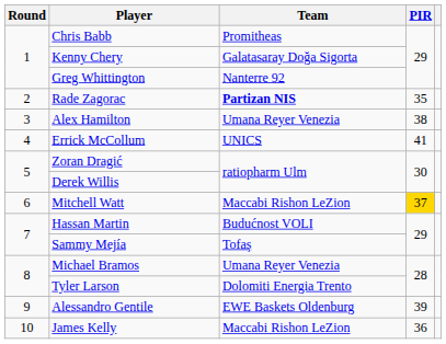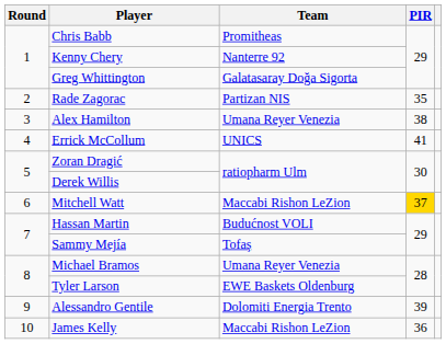 <table class="wikitable sortable" style="text-align: center;">
 <tr>
 <th>Round</th>
 <th style="width:200px;">Player</th>
 <th style="width:220px;">Team</th>
 <th><a href='#'>PIR</a></th>
 <th></th>
 </tr>
 <tr>
 <td rowspan=3>1</td>
 <td style="text-align:left;"> <a href='#'>Chris Babb</a></td>
 <td style="text-align:left;"> <a href='#'>Promitheas</a></td>
 <td rowspan=3>29</td>
 <td rowspan=3></td>
 </tr>
 <tr>
 <td style="text-align:left;"> <a href='#'>Kenny Chery</a></td>
-<td style="text-align:left;"> <a href='#'>Galatasaray Doğa Sigorta</a></td>
+<td style="text-align:left;"> <a href='#'>Nanterre 92</a></td>
 </tr>
 <tr>
 <td style="text-align:left;"> <a href='#'>Greg Whittington</a></td>
-<td style="text-align:left;"> <a href='#'>Nanterre 92</a></td>
+<td style="text-align:left;"> <a href='#'>Galatasaray Doğa Sigorta</a></td>
 </tr>
 <tr>
 <td>2</td>
 <td style="text-align:left;"> <a href='#'>Rade Zagorac</a></td>
-<td style="text-align:left;"><strong> <a href='#'>Partizan NIS</a></strong></td>
+<td style="text-align:left;"> <a href='#'>Partizan NIS</a></td>
 <td>35</td>
 <td></td>
 </tr>
 <tr>
 <td>3</td>
 <td style="text-align:left;"> <a href='#'>Alex Hamilton</a></td>
 <td style="text-align:left;"> <a href='#'>Umana Reyer Venezia</a></td>
 <td>38</td>
 <td></td>
 </tr>
 <tr>
 <td>4</td>
 <td style="text-align:left;"> <a href='#'>Errick McCollum</a></td>
 <td style="text-align:left;"> <a href='#'>UNICS</a></td>
 <td>41</td>
 <td></td>
 </tr>
 <tr>
 <td rowspan=2>5</td>
 <td style="text-align:left;"> <a href='#'>Zoran Dragić</a></td>
 <td style="text-align:left;" rowspan=2> <a href='#'>ratiopharm Ulm</a></td>
 <td rowspan=2>30</td>
 <td rowspan=2></td>
 </tr>
 <tr>
 <td style="text-align:left;"> <a href='#'>Derek Willis</a></td>
 </tr>
 <tr>
 <td>6</td>
 <td style="text-align:left;"> <a href='#'>Mitchell Watt</a></td>
 <td style="text-align:left;"> <a href='#'>Maccabi Rishon LeZion</a></td>
 <td style="background: gold;">37</td>
 <td></td>
 </tr>
 <tr>
 <td rowspan=2>7</td>
 <td style="text-align:left;"> <a href='#'>Hassan Martin</a></td>
 <td style="text-align:left;"> <a href='#'>Budućnost VOLI</a></td>
 <td rowspan=2>29</td>
 <td rowspan=2></td>
 </tr>
 <tr>
 <td style="text-align:left;"> <a href='#'>Sammy Mejía</a></td>
 <td style="text-align:left;"> <a href='#'>Tofaş</a></td>
 </tr>
 <tr>
 <td rowspan=2>8</td>
 <td style="text-align:left;"> <a href='#'>Michael Bramos</a></td>
 <td style="text-align:left;"> <a href='#'>Umana Reyer Venezia</a></td>
 <td rowspan=2>28</td>
 <td rowspan=2></td>
 </tr>
 <tr>
 <td style="text-align:left;"> <a href='#'>Tyler Larson</a></td>
-<td style="text-align:left;"> <a href='#'>Dolomiti Energia Trento</a></td>
+<td style="text-align:left;"> <a href='#'>EWE Baskets Oldenburg</a></td>
 </tr>
 <tr>
 <td>9</td>
 <td style="text-align:left;"> <a href='#'>Alessandro Gentile</a></td>
-<td style="text-align:left;"> <a href='#'>EWE Baskets Oldenburg</a></td>
+<td style="text-align:left;"> <a href='#'>Dolomiti Energia Trento</a></td>
 <td>39</td>
 <td></td>
 </tr>
 <tr>
 <td>10</td>
 <td style="text-align:left;"> <a href='#'>James Kelly</a></td>
 <td style="text-align:left;"> <a href='#'>Maccabi Rishon LeZion</a></td>
 <td>36</td>
 <td></td>
 </tr>
 </table>
